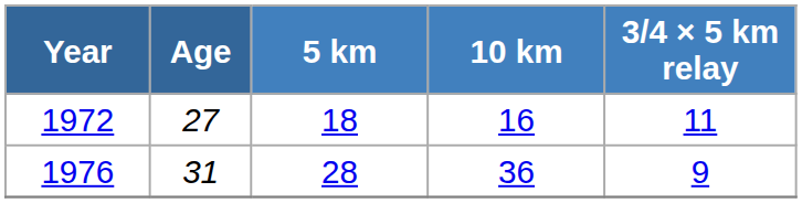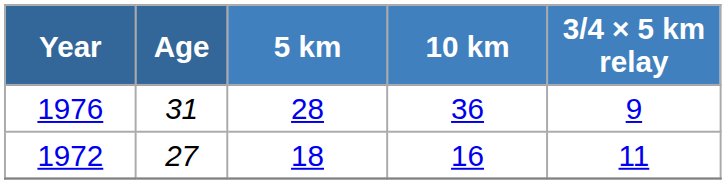 <table class="wikitable" style="font-size:95%; text-align:center; border:grey solid 1px; border-collapse:collapse; background:#ffffff;">
 <tr>
 <th style="background-color:#369; color:white; width:60px;"> Year </th>
 <th style="background-color:#369; color:white; width:40px;"> Age </th>
 <th style="background-color:#4180be; color:white; width:75px;"> 5 km </th>
 <th style="background-color:#4180be; color:white; width:75px;"> 10 km </th>
 <th style="background-color:#4180be; color:white; width:75px;"> 3/4 × 5 km <br> relay </th>
 </tr>
 <tr>
+<td><a href='#'>1976</a></td>
+<td><em>31</em></td>
+<td><a href='#'>28</a></td>
+<td><a href='#'>36</a></td>
+<td><a href='#'>9</a></td>
+</tr>
+<tr>
 <td><a href='#'>1972</a></td>
 <td><em>27</em></td>
 <td><a href='#'>18</a></td>
 <td><a href='#'>16</a></td>
 <td><a href='#'>11</a></td>
 </tr>
 <tr>
-<td><a href='#'>1976</a></td>
-<td><em>31</em></td>
-<td><a href='#'>28</a></td>
-<td><a href='#'>36</a></td>
-<td><a href='#'>9</a></td>
-</tr>
-<tr>
 </tr>
 </table>
